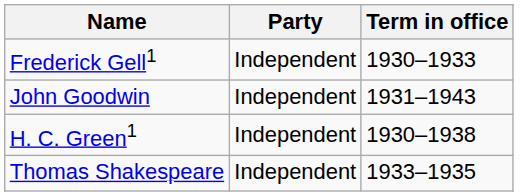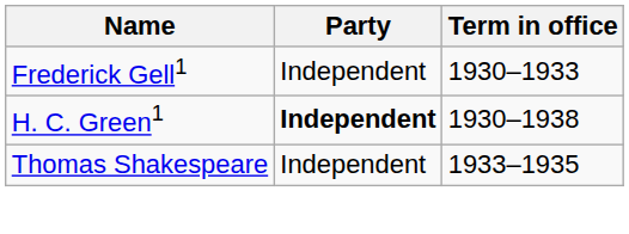 <table class="wikitable sortable">
 <tr>
 <th><strong>Name</strong></th>
 <th><strong>Party</strong></th>
 <th><strong>Term in office</strong></th>
 </tr>
 <tr>
 <td><a href='#'>Frederick Gell</a><sup>1</sup></td>
 <td>Independent</td>
 <td>1930–1933</td>
 </tr>
 <tr>
-<td><a href='#'>John Goodwin</a></td>
-<td>Independent</td>
-<td>1931–1943</td>
-</tr>
-<tr>
 <td><a href='#'>H. C. Green</a><sup>1</sup></td>
-<td>Independent</td>
+<td><strong>Independent</strong></td>
 <td>1930–1938</td>
 </tr>
 <tr>
 <td><a href='#'>Thomas Shakespeare</a></td>
 <td>Independent</td>
 <td>1933–1935</td>
 </tr>
 </table>
